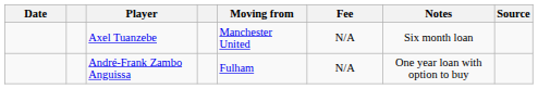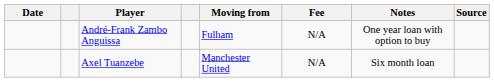 <table class="wikitable sortable">
 <tr>
 <th style="width:80px;">Date</th>
 <th style="width:20px;"></th>
 <th style="width:150px;">Player</th>
 <th style="width:20px;"></th>
 <th style="width:120px;">Moving from</th>
 <th style="width:100px;" class="unsortable">Fee</th>
 <th style="width:150px;" class="unsortable">Notes</th>
 <th style="width:20px;">Source</th>
 </tr>
 <tr>
 <td></td>
 <td align=center></td>
+<td> <a href='#'>André-Frank Zambo Anguissa</a></td>
+<td align=center></td>
+<td> <a href='#'>Fulham</a></td>
+<td align=center>N/A</td>
+<td align=center>One year loan with option to buy</td>
+<td></td>
+</tr>
+<tr>
+<td></td>
+<td align=center></td>
 <td> <a href='#'>Axel Tuanzebe</a></td>
 <td align=center></td>
 <td> <a href='#'>Manchester United</a></td>
 <td align=center>N/A</td>
 <td align=center>Six month loan</td>
 <td></td>
 </tr>
-<tr>
-<td></td>
-<td align=center></td>
-<td> <a href='#'>André-Frank Zambo Anguissa</a></td>
-<td align=center></td>
-<td> <a href='#'>Fulham</a></td>
-<td align=center>N/A</td>
-<td align=center>One year loan with option to buy</td>
-<td></td>
-</tr>
 </table>
